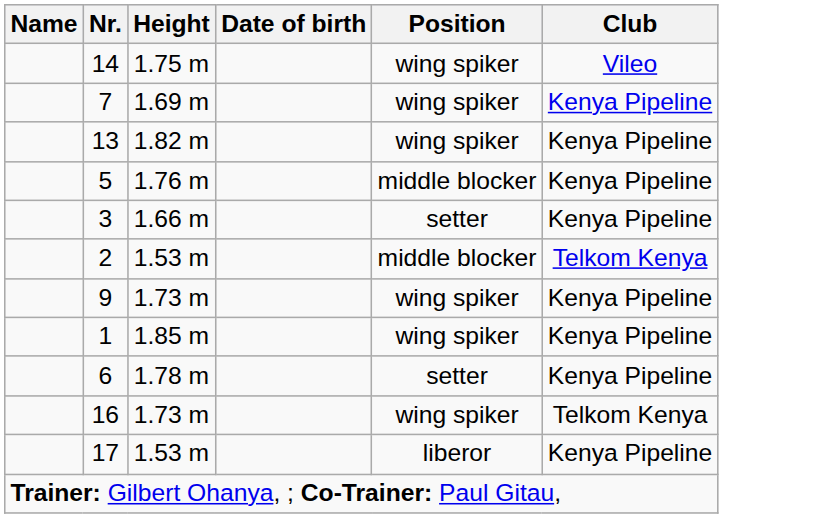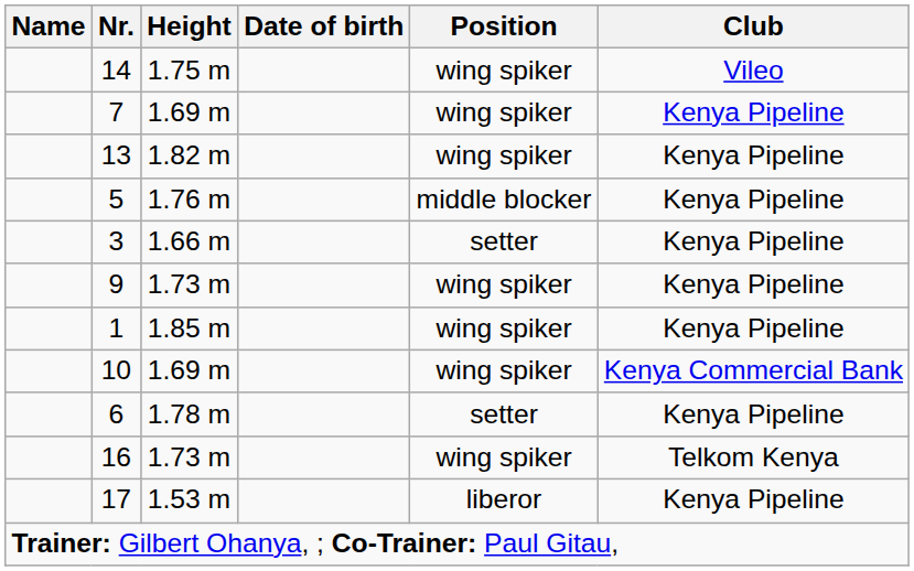 <table class="wikitable sortable" style="margin-bottom:0">
 <tr style="text-align:center; background:lavender;">
 <th>Name</th>
 <th>Nr.</th>
 <th>Height</th>
 <th>Date of birth</th>
 <th>Position</th>
 <th>Club</th>
 </tr>
 <tr style="text-align:center;">
 <td align="left"></td>
 <td>14</td>
 <td>1.75 m</td>
 <td></td>
 <td>wing spiker</td>
 <td><a href='#'>Vileo</a></td>
 </tr>
 <tr style="text-align:center;">
 <td align="left"></td>
 <td>7</td>
 <td>1.69 m</td>
 <td></td>
 <td>wing spiker</td>
 <td><a href='#'>Kenya Pipeline</a></td>
 </tr>
 <tr style="text-align:center;">
 <td align="left"></td>
 <td>13</td>
 <td>1.82 m</td>
 <td></td>
 <td>wing spiker</td>
 <td>Kenya Pipeline</td>
 </tr>
 <tr style="text-align:center;">
 <td align="left"></td>
 <td>5</td>
 <td>1.76 m</td>
 <td></td>
 <td>middle blocker</td>
 <td>Kenya Pipeline</td>
 </tr>
 <tr style="text-align:center;">
 <td align="left"></td>
 <td>3</td>
 <td>1.66 m</td>
 <td></td>
 <td>setter</td>
 <td>Kenya Pipeline</td>
 </tr>
 <tr style="text-align:center;">
 <td align="left"></td>
-<td>2</td>
-<td>1.53 m</td>
-<td></td>
-<td>middle blocker</td>
-<td><a href='#'>Telkom Kenya</a></td>
-</tr>
-<tr style="text-align:center;">
-<td align="left"></td>
 <td>9</td>
 <td>1.73 m</td>
 <td></td>
 <td>wing spiker</td>
 <td>Kenya Pipeline</td>
 </tr>
 <tr style="text-align:center;">
 <td align="left"></td>
 <td>1</td>
 <td>1.85 m</td>
 <td></td>
 <td>wing spiker</td>
 <td>Kenya Pipeline</td>
+</tr>
+<tr style="text-align:center;">
+<td align="left"></td>
+<td>10</td>
+<td>1.69 m</td>
+<td></td>
+<td>wing spiker</td>
+<td><a href='#'>Kenya Commercial Bank</a></td>
 </tr>
 <tr style="text-align:center;">
 <td align="left"></td>
 <td>6</td>
 <td>1.78 m</td>
 <td></td>
 <td>setter</td>
 <td>Kenya Pipeline</td>
 </tr>
 <tr style="text-align:center;">
 <td align="left"></td>
 <td>16</td>
 <td>1.73 m</td>
 <td></td>
 <td>wing spiker</td>
 <td>Telkom Kenya</td>
 </tr>
 <tr style="text-align:center;">
 <td align="left"></td>
 <td>17</td>
 <td>1.53 m</td>
 <td></td>
 <td>liberor</td>
 <td>Kenya Pipeline</td>
 </tr>
 <tr class="sortbottom">
 <td colspan="6"><strong>Trainer:</strong> <a href='#'>Gilbert Ohanya</a>, ; <strong>Co-Trainer:</strong> <a href='#'>Paul Gitau</a>, </td>
 </tr>
 </table>
